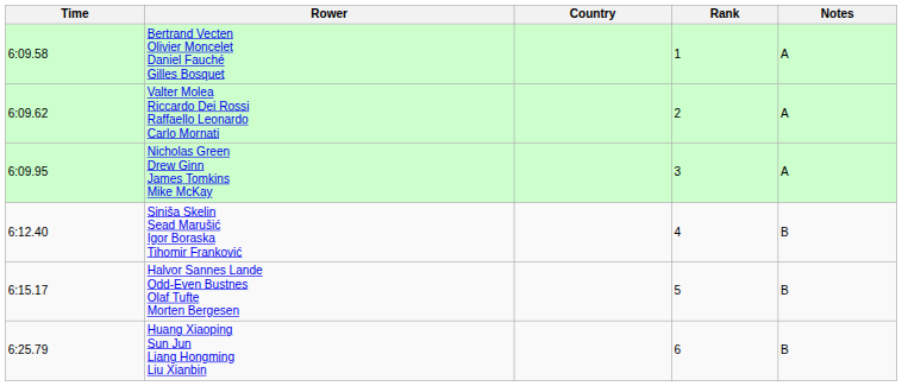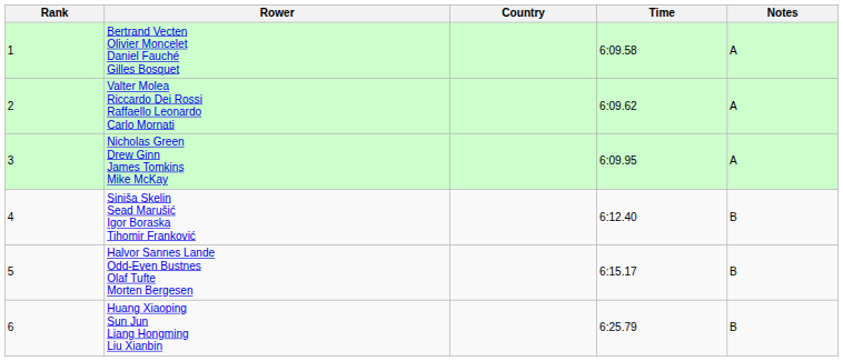 <table class="wikitable sortable" width=60%>
 <tr>
-<th>Time</th>
+<th>Rank</th>
 <th>Rower</th>
 <th>Country</th>
-<th>Rank</th>
+<th>Time</th>
 <th>Notes</th>
 </tr>
 <tr bgcolor=ccffcc>
-<td>6:09.58</td>
+<td>1</td>
 <td><a href='#'>Bertrand Vecten</a><br><a href='#'>Olivier Moncelet</a><br><a href='#'>Daniel Fauché</a><br><a href='#'>Gilles Bosquet</a></td>
 <td></td>
-<td>1</td>
+<td>6:09.58</td>
 <td>A</td>
 </tr>
 <tr bgcolor=ccffcc>
-<td>6:09.62</td>
+<td>2</td>
 <td><a href='#'>Valter Molea</a><br><a href='#'>Riccardo Dei Rossi</a><br><a href='#'>Raffaello Leonardo</a><br><a href='#'>Carlo Mornati</a></td>
 <td></td>
-<td>2</td>
+<td>6:09.62</td>
 <td>A</td>
 </tr>
 <tr bgcolor=ccffcc>
-<td>6:09.95</td>
+<td>3</td>
 <td><a href='#'>Nicholas Green</a><br><a href='#'>Drew Ginn</a><br><a href='#'>James Tomkins</a><br><a href='#'>Mike McKay</a></td>
 <td></td>
-<td>3</td>
+<td>6:09.95</td>
 <td>A</td>
 </tr>
 <tr>
-<td>6:12.40</td>
+<td>4</td>
 <td><a href='#'>Siniša Skelin</a><br><a href='#'>Sead Marušić</a><br><a href='#'>Igor Boraska</a><br><a href='#'>Tihomir Franković</a></td>
 <td></td>
-<td>4</td>
+<td>6:12.40</td>
 <td>B</td>
 </tr>
 <tr>
-<td>6:15.17</td>
+<td>5</td>
 <td><a href='#'>Halvor Sannes Lande</a><br><a href='#'>Odd-Even Bustnes</a><br><a href='#'>Olaf Tufte</a><br><a href='#'>Morten Bergesen</a></td>
 <td></td>
-<td>5</td>
+<td>6:15.17</td>
 <td>B</td>
 </tr>
 <tr>
-<td>6:25.79</td>
+<td>6</td>
 <td><a href='#'>Huang Xiaoping</a><br><a href='#'>Sun Jun</a><br><a href='#'>Liang Hongming</a><br><a href='#'>Liu Xianbin</a></td>
 <td></td>
-<td>6</td>
+<td>6:25.79</td>
 <td>B</td>
 </tr>
 </table>
